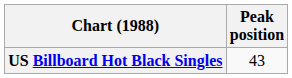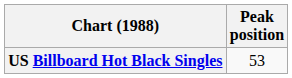 <table class="wikitable sortable plainrowheaders" style="text-align:center">
 <tr>
 <th scope="col">Chart (1988)</th>
 <th scope="col">Peak<br>position</th>
 </tr>
 <tr>
 <th scope="row">US <a href='#'>Billboard Hot Black Singles</a></th>
-<td style="text-align:center;">43</td>
+<td style="text-align:center;">53</td>
 </tr>
 </table>
